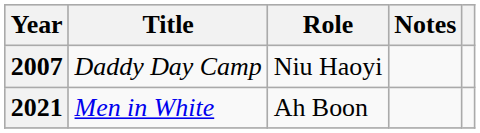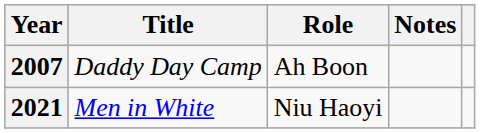 <table class="wikitable sortable plainrowheaders">
 <tr>
 <th scope="col">Year</th>
 <th scope="col">Title</th>
 <th scope="col">Role</th>
 <th scope="col" class="unsortable">Notes</th>
 <th scope="col" class="unsortable"></th>
 </tr>
 <tr>
 <th scope="row">2007</th>
 <td><em>Daddy Day Camp</em></td>
-<td>Niu Haoyi</td>
+<td>Ah Boon</td>
 <td></td>
 <td></td>
 </tr>
 <tr>
 <th scope="row">2021</th>
 <td><em><a href='#'>Men in White</a></em></td>
-<td>Ah Boon</td>
+<td>Niu Haoyi</td>
 <td></td>
 <td></td>
 </tr>
 </table>
